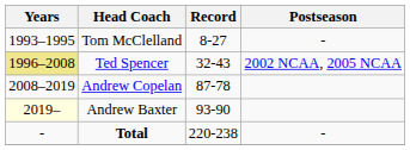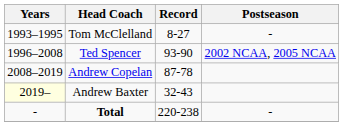 <table class= "wikitable" style="text-align:center">
 <tr>
 <th>Years</th>
 <th>Head Coach</th>
 <th>Record</th>
 <th>Postseason</th>
 </tr>
 <tr>
 <td>1993–1995</td>
 <td>Tom McClelland</td>
 <td>8-27</td>
 <td>-</td>
 </tr>
 <tr>
-<td style="background: khaki;">1996–2008</td>
+<td>1996–2008</td>
 <td><a href='#'>Ted Spencer</a></td>
-<td>32-43</td>
+<td>93-90</td>
 <td><a href='#'>2002 NCAA</a>, <a href='#'>2005 NCAA</a></td>
 </tr>
 <tr>
 <td>2008–2019</td>
 <td><a href='#'>Andrew Copelan</a></td>
 <td>87-78</td>
 <td></td>
 </tr>
 <tr>
 <td style="background: lightyellow;">2019–</td>
 <td>Andrew Baxter</td>
-<td>93-90</td>
+<td>32-43</td>
 <td></td>
 </tr>
 <tr>
 <td>-</td>
 <td><strong>Total</strong></td>
 <td>220-238</td>
 <td>-</td>
 </tr>
 <tr>
 </tr>
 </table>
